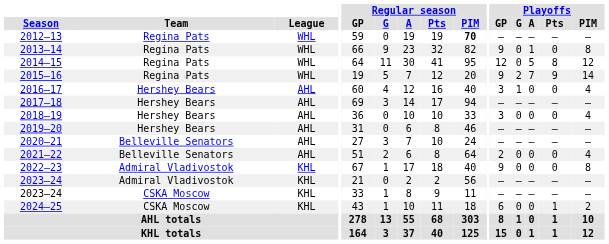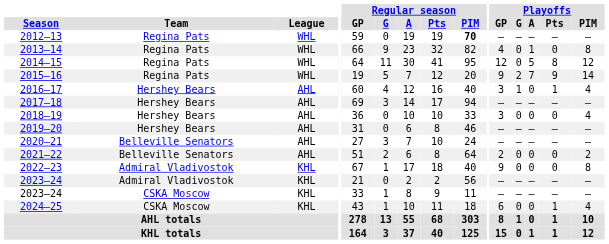 <table border="0" cellpadding="1" cellspacing="0" style="text-align:center; width:60em">
 <tr bgcolor="#e0e0e0">
 <th colspan="3" bgcolor="#ffffff"></th>
 <th rowspan="100" bgcolor="#ffffff"></th>
 <th colspan="5"><a href='#'>Regular season</a></th>
 <th rowspan="100" bgcolor="#ffffff"></th>
 <th colspan="5"><a href='#'>Playoffs</a></th>
 </tr>
 <tr bgcolor="#e0e0e0">
 <th><a href='#'>Season</a></th>
 <th>Team</th>
 <th>League</th>
 <th>GP</th>
 <th><a href='#'>G</a></th>
 <th><a href='#'>A</a></th>
 <th><a href='#'>Pts</a></th>
 <th><a href='#'>PIM</a></th>
 <th>GP</th>
 <th>G</th>
 <th>A</th>
 <th>Pts</th>
 <th>PIM</th>
 </tr>
 <tr>
 <td><a href='#'>2012–13</a></td>
 <td><a href='#'>Regina Pats</a></td>
 <td><a href='#'>WHL</a></td>
 <td>59</td>
 <td>0</td>
 <td>19</td>
 <td>19</td>
 <td><strong>70</strong></td>
 <td>—</td>
 <td>—</td>
 <td>—</td>
 <td>—</td>
 <td>—</td>
 </tr>
 <tr bgcolor="#f0f0f0">
 <td><a href='#'>2013–14</a></td>
 <td>Regina Pats</td>
 <td>WHL</td>
 <td>66</td>
 <td>9</td>
 <td>23</td>
 <td>32</td>
 <td>82</td>
-<td>9</td>
+<td>4</td>
 <td>0</td>
 <td>1</td>
 <td>0</td>
 <td>8</td>
 </tr>
 <tr>
 <td><a href='#'>2014–15</a></td>
 <td>Regina Pats</td>
 <td>WHL</td>
 <td>64</td>
 <td>11</td>
 <td>30</td>
 <td>41</td>
 <td>95</td>
 <td>12</td>
 <td>0</td>
 <td>5</td>
 <td>8</td>
 <td>12</td>
 </tr>
 <tr bgcolor="#f0f0f0">
 <td><a href='#'>2015–16</a></td>
 <td>Regina Pats</td>
 <td>WHL</td>
 <td>19</td>
 <td>5</td>
 <td>7</td>
 <td>12</td>
 <td>20</td>
 <td>9</td>
 <td>2</td>
 <td>7</td>
 <td>9</td>
 <td>14</td>
 </tr>
 <tr>
 <td><a href='#'>2016–17</a></td>
 <td><a href='#'>Hershey Bears</a></td>
 <td><a href='#'>AHL</a></td>
 <td>60</td>
 <td>4</td>
 <td>12</td>
 <td>16</td>
 <td>40</td>
 <td>3</td>
 <td>1</td>
 <td>0</td>
-<td>0</td>
+<td>1</td>
 <td>4</td>
 </tr>
 <tr bgcolor="#f0f0f0">
 <td><a href='#'>2017–18</a></td>
 <td>Hershey Bears</td>
 <td>AHL</td>
 <td>69</td>
 <td>3</td>
 <td>14</td>
 <td>17</td>
 <td>94</td>
 <td>—</td>
 <td>—</td>
 <td>—</td>
 <td>—</td>
 <td>—</td>
 </tr>
 <tr>
 <td><a href='#'>2018–19</a></td>
 <td>Hershey Bears</td>
 <td>AHL</td>
 <td>36</td>
 <td>0</td>
 <td>10</td>
 <td>10</td>
 <td>33</td>
 <td>3</td>
 <td>0</td>
 <td>0</td>
 <td>0</td>
 <td>4</td>
 </tr>
 <tr bgcolor="#f0f0f0">
 <td><a href='#'>2019–20</a></td>
 <td>Hershey Bears</td>
 <td>AHL</td>
 <td>31</td>
 <td>0</td>
 <td>6</td>
 <td>8</td>
 <td>46</td>
 <td>—</td>
 <td>—</td>
 <td>—</td>
 <td>—</td>
 <td>—</td>
 </tr>
 <tr>
 <td><a href='#'>2020–21</a></td>
 <td><a href='#'>Belleville Senators</a></td>
 <td>AHL</td>
 <td>27</td>
 <td>3</td>
 <td>7</td>
 <td>10</td>
 <td>24</td>
 <td>—</td>
 <td>—</td>
 <td>—</td>
 <td>—</td>
 <td>—</td>
 </tr>
 <tr bgcolor="#f0f0f0">
 <td><a href='#'>2021–22</a></td>
 <td>Belleville Senators</td>
 <td>AHL</td>
 <td>51</td>
 <td>2</td>
 <td>6</td>
 <td>8</td>
 <td>64</td>
 <td>2</td>
 <td>0</td>
 <td>0</td>
 <td>0</td>
-<td>4</td>
+<td>2</td>
 </tr>
 <tr>
 <td><a href='#'>2022–23</a></td>
 <td><a href='#'>Admiral Vladivostok</a></td>
 <td><a href='#'>KHL</a></td>
 <td>67</td>
 <td>1</td>
 <td>17</td>
 <td>18</td>
 <td>40</td>
 <td>9</td>
 <td>0</td>
 <td>0</td>
 <td>0</td>
 <td>8</td>
 </tr>
 <tr bgcolor="#f0f0f0">
 <td><a href='#'>2023–24</a></td>
 <td>Admiral Vladivostok</td>
 <td>KHL</td>
 <td>21</td>
 <td>0</td>
 <td>2</td>
 <td>2</td>
 <td>56</td>
 <td>—</td>
 <td>—</td>
 <td>—</td>
 <td>—</td>
 <td>—</td>
 </tr>
 <tr>
 <td>2023–24</td>
 <td><a href='#'>CSKA Moscow</a></td>
 <td>KHL</td>
 <td>33</td>
 <td>1</td>
 <td>8</td>
 <td>9</td>
 <td>11</td>
 <td>—</td>
 <td>—</td>
 <td>—</td>
 <td>—</td>
 <td>—</td>
 </tr>
 <tr bgcolor="#f0f0f0">
 <td><a href='#'>2024–25</a></td>
 <td>CSKA Moscow</td>
 <td>KHL</td>
 <td>43</td>
 <td>1</td>
 <td>10</td>
 <td>11</td>
 <td>18</td>
 <td>6</td>
 <td>0</td>
 <td>0</td>
 <td>1</td>
-<td>2</td>
+<td>4</td>
 </tr>
 <tr bgcolor="#e0e0e0">
 <th colspan="3">AHL totals</th>
 <th>278</th>
 <th>13</th>
 <th>55</th>
 <th>68</th>
 <th>303</th>
 <th>8</th>
 <th>1</th>
 <th>0</th>
 <th>1</th>
 <th>10</th>
 </tr>
 <tr bgcolor="#e0e0e0">
 <th colspan="3">KHL totals</th>
 <th>164</th>
 <th>3</th>
 <th>37</th>
 <th>40</th>
 <th>125</th>
 <th>15</th>
 <th>0</th>
 <th>1</th>
 <th>1</th>
 <th>12</th>
 </tr>
 </table>
